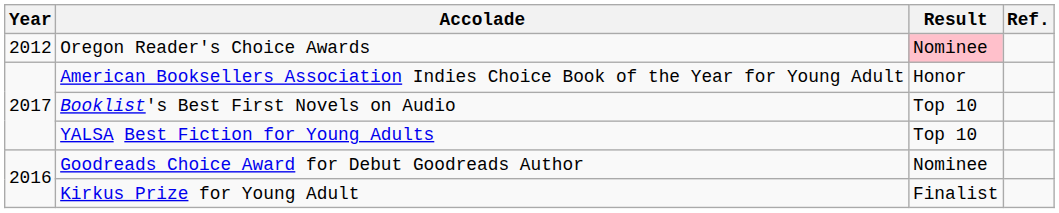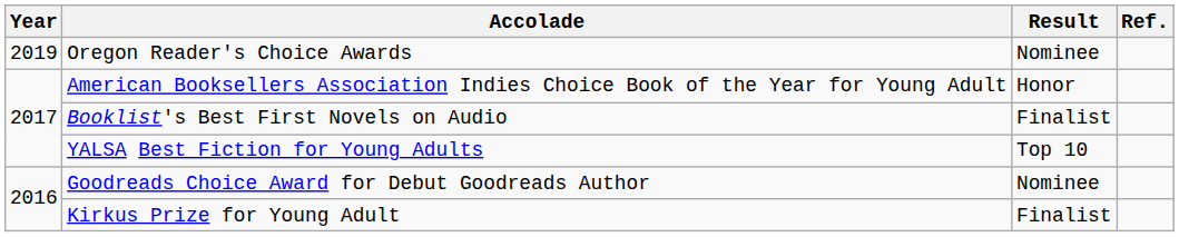 <table class="wikitable sortable">
 <tr>
 <th>Year</th>
 <th>Accolade</th>
 <th>Result</th>
 <th>Ref.</th>
 </tr>
 <tr>
-<td>2012</td>
+<td>2019</td>
 <td>Oregon Reader's Choice Awards</td>
-<td style="background: pink;">Nominee</td>
+<td>Nominee</td>
 <td></td>
 </tr>
 <tr>
 <td rowspan="3">2017</td>
 <td><a href='#'>American Booksellers Association</a> Indies Choice Book of the Year for Young Adult</td>
 <td>Honor</td>
 <td></td>
 </tr>
 <tr>
 <td><em><a href='#'>Booklist</a></em>'s Best First Novels on Audio</td>
-<td>Top 10</td>
+<td>Finalist</td>
 <td></td>
 </tr>
 <tr>
 <td><a href='#'>YALSA</a> <a href='#'>Best Fiction for Young Adults</a></td>
 <td>Top 10</td>
 <td></td>
 </tr>
 <tr>
 <td rowspan="2">2016</td>
 <td><a href='#'>Goodreads Choice Award</a> for Debut Goodreads Author</td>
 <td>Nominee</td>
 <td></td>
 </tr>
 <tr>
 <td><a href='#'>Kirkus Prize</a> for Young Adult</td>
 <td>Finalist</td>
 <td></td>
 </tr>
 </table>
